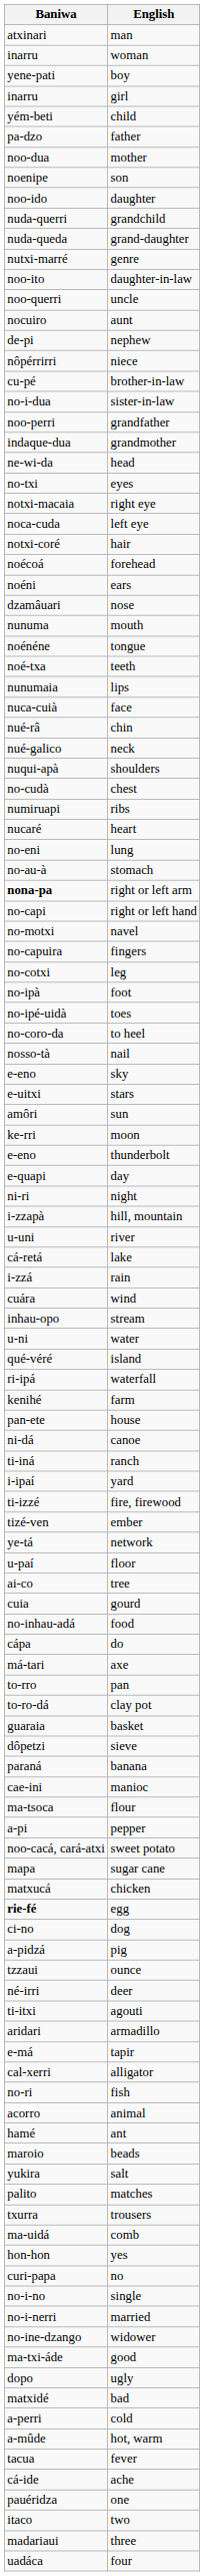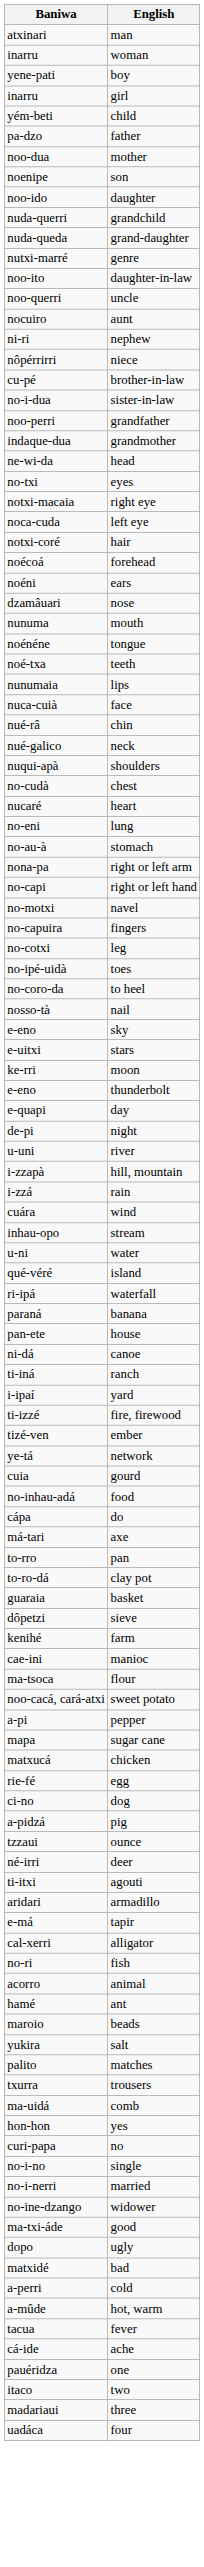 <table class="wikitable">
 <tr>
 <th>Baniwa</th>
 <th>English</th>
 </tr>
 <tr>
 <td>atxinari</td>
 <td>man</td>
 </tr>
 <tr>
 <td>inarru</td>
 <td>woman</td>
 </tr>
 <tr>
 <td>yene-pati</td>
 <td>boy</td>
 </tr>
 <tr>
 <td>inarru</td>
 <td>girl</td>
 </tr>
 <tr>
 <td>yém-beti</td>
 <td>child</td>
 </tr>
 <tr>
 <td>pa-dzo</td>
 <td>father</td>
 </tr>
 <tr>
 <td>noo-dua</td>
 <td>mother</td>
 </tr>
 <tr>
 <td>noenipe</td>
 <td>son</td>
 </tr>
 <tr>
 <td>noo-ido</td>
 <td>daughter</td>
 </tr>
 <tr>
 <td>nuda-querri</td>
 <td>grandchild</td>
 </tr>
 <tr>
 <td>nuda-queda</td>
 <td>grand-daughter</td>
 </tr>
 <tr>
 <td>nutxi-marré</td>
 <td>genre</td>
 </tr>
 <tr>
 <td>noo-ito</td>
 <td>daughter-in-law</td>
 </tr>
 <tr>
 <td>noo-querri</td>
 <td>uncle</td>
 </tr>
 <tr>
 <td>nocuiro</td>
 <td>aunt</td>
 </tr>
 <tr>
-<td>de-pi</td>
+<td>ni-ri</td>
 <td>nephew</td>
 </tr>
 <tr>
 <td>nôpérrirri</td>
 <td>niece</td>
 </tr>
 <tr>
 <td>cu-pé</td>
 <td>brother-in-law</td>
 </tr>
 <tr>
 <td>no-i-dua</td>
 <td>sister-in-law</td>
 </tr>
 <tr>
 <td>noo-perri</td>
 <td>grandfather</td>
 </tr>
 <tr>
 <td>indaque-dua</td>
 <td>grandmother</td>
 </tr>
 <tr>
 <td>ne-wi-da</td>
 <td>head</td>
 </tr>
 <tr>
 <td>no-txi</td>
 <td>eyes</td>
 </tr>
 <tr>
 <td>notxi-macaia</td>
 <td>right eye</td>
 </tr>
 <tr>
 <td>noca-cuda</td>
 <td>left eye</td>
 </tr>
 <tr>
 <td>notxi-coré</td>
 <td>hair</td>
 </tr>
 <tr>
 <td>noécoá</td>
 <td>forehead</td>
 </tr>
 <tr>
 <td>noéni</td>
 <td>ears</td>
 </tr>
 <tr>
 <td>dzamâuari</td>
 <td>nose</td>
 </tr>
 <tr>
 <td>nunuma</td>
 <td>mouth</td>
 </tr>
 <tr>
 <td>noénéne</td>
 <td>tongue</td>
 </tr>
 <tr>
 <td>noé-txa</td>
 <td>teeth</td>
 </tr>
 <tr>
 <td>nunumaia</td>
 <td>lips</td>
 </tr>
 <tr>
 <td>nuca-cuià</td>
 <td>face</td>
 </tr>
 <tr>
 <td>nué-râ</td>
 <td>chin</td>
 </tr>
 <tr>
 <td>nué-galico</td>
 <td>neck</td>
 </tr>
 <tr>
 <td>nuqui-apà</td>
 <td>shoulders</td>
 </tr>
 <tr>
 <td>no-cudà</td>
 <td>chest</td>
 </tr>
 <tr>
-<td>numiruapi</td>
-<td>ribs</td>
-</tr>
-<tr>
 <td>nucaré</td>
 <td>heart</td>
 </tr>
 <tr>
 <td>no-eni</td>
 <td>lung</td>
 </tr>
 <tr>
 <td>no-au-à</td>
 <td>stomach</td>
 </tr>
 <tr>
-<td><strong>nona-pa</strong></td>
+<td>nona-pa</td>
 <td>right or left arm</td>
 </tr>
 <tr>
 <td>no-capi</td>
 <td>right or left hand</td>
 </tr>
 <tr>
 <td>no-motxi</td>
 <td>navel</td>
 </tr>
 <tr>
 <td>no-capuira</td>
 <td>fingers</td>
 </tr>
 <tr>
 <td>no-cotxi</td>
 <td>leg</td>
-</tr>
-<tr>
-<td>no-ipà</td>
-<td>foot</td>
 </tr>
 <tr>
 <td>no-ipé-uidà</td>
 <td>toes</td>
 </tr>
 <tr>
 <td>no-coro-da</td>
 <td>to heel</td>
 </tr>
 <tr>
 <td>nosso-tà</td>
 <td>nail</td>
 </tr>
 <tr>
 <td>e-eno</td>
 <td>sky</td>
 </tr>
 <tr>
 <td>e-uitxi</td>
 <td>stars</td>
 </tr>
 <tr>
-<td>amôri</td>
-<td>sun</td>
-</tr>
-<tr>
 <td>ke-rri</td>
 <td>moon</td>
 </tr>
 <tr>
 <td>e-eno</td>
 <td>thunderbolt</td>
 </tr>
 <tr>
 <td>e-quapi</td>
 <td>day</td>
 </tr>
 <tr>
-<td>ni-ri</td>
+<td>de-pi</td>
 <td>night</td>
-</tr>
-<tr>
-<td>i-zzapà</td>
-<td>hill, mountain</td>
 </tr>
 <tr>
 <td>u-uni</td>
 <td>river</td>
 </tr>
 <tr>
-<td>cá-retá</td>
-<td>lake</td>
+<td>i-zzapà</td>
+<td>hill, mountain</td>
 </tr>
 <tr>
 <td>i-zzá</td>
 <td>rain</td>
 </tr>
 <tr>
 <td>cuára</td>
 <td>wind</td>
 </tr>
 <tr>
 <td>inhau-opo</td>
 <td>stream</td>
 </tr>
 <tr>
 <td>u-ni</td>
 <td>water</td>
 </tr>
 <tr>
 <td>qué-véré</td>
 <td>island</td>
 </tr>
 <tr>
 <td>ri-ipá</td>
 <td>waterfall</td>
 </tr>
 <tr>
-<td>kenihé</td>
-<td>farm</td>
+<td>paraná</td>
+<td>banana</td>
 </tr>
 <tr>
 <td>pan-ete</td>
 <td>house</td>
 </tr>
 <tr>
 <td>ni-dá</td>
 <td>canoe</td>
 </tr>
 <tr>
 <td>ti-iná</td>
 <td>ranch</td>
 </tr>
 <tr>
 <td>i-ipaí</td>
 <td>yard</td>
 </tr>
 <tr>
 <td>ti-izzé</td>
 <td>fire, firewood</td>
 </tr>
 <tr>
 <td>tizé-ven</td>
 <td>ember</td>
 </tr>
 <tr>
 <td>ye-tá</td>
 <td>network</td>
-</tr>
-<tr>
-<td>u-paí</td>
-<td>floor</td>
-</tr>
-<tr>
-<td>ai-co</td>
-<td>tree</td>
 </tr>
 <tr>
 <td>cuia</td>
 <td>gourd</td>
 </tr>
 <tr>
 <td>no-inhau-adá</td>
 <td>food</td>
 </tr>
 <tr>
 <td>cápa</td>
 <td>do</td>
 </tr>
 <tr>
 <td>má-tari</td>
 <td>axe</td>
 </tr>
 <tr>
 <td>to-rro</td>
 <td>pan</td>
 </tr>
 <tr>
 <td>to-ro-dá</td>
 <td>clay pot</td>
 </tr>
 <tr>
 <td>guaraia</td>
 <td>basket</td>
 </tr>
 <tr>
 <td>dôpetzi</td>
 <td>sieve</td>
 </tr>
 <tr>
-<td>paraná</td>
-<td>banana</td>
+<td>kenihé</td>
+<td>farm</td>
 </tr>
 <tr>
 <td>cae-ini</td>
 <td>manioc</td>
 </tr>
 <tr>
 <td>ma-tsoca</td>
 <td>flour</td>
 </tr>
 <tr>
+<td>noo-cacá, cará-atxi</td>
+<td>sweet potato</td>
+</tr>
+<tr>
 <td>a-pi</td>
 <td>pepper</td>
-</tr>
-<tr>
-<td>noo-cacá, cará-atxi</td>
-<td>sweet potato</td>
 </tr>
 <tr>
 <td>mapa</td>
 <td>sugar cane</td>
 </tr>
 <tr>
 <td>matxucá</td>
 <td>chicken</td>
 </tr>
 <tr>
-<td><strong>rie-fé</strong></td>
+<td>rie-fé</td>
 <td>egg</td>
 </tr>
 <tr>
 <td>ci-no</td>
 <td>dog</td>
 </tr>
 <tr>
 <td>a-pidzá</td>
 <td>pig</td>
 </tr>
 <tr>
 <td>tzzaui</td>
 <td>ounce</td>
 </tr>
 <tr>
 <td>né-irri</td>
 <td>deer</td>
 </tr>
 <tr>
 <td>ti-itxi</td>
 <td>agouti</td>
 </tr>
 <tr>
 <td>aridari</td>
 <td>armadillo</td>
 </tr>
 <tr>
 <td>e-má</td>
 <td>tapir</td>
 </tr>
 <tr>
 <td>cal-xerri</td>
 <td>alligator</td>
 </tr>
 <tr>
 <td>no-ri</td>
 <td>fish</td>
 </tr>
 <tr>
 <td>acorro</td>
 <td>animal</td>
 </tr>
 <tr>
 <td>hamé</td>
 <td>ant</td>
 </tr>
 <tr>
 <td>maroio</td>
 <td>beads</td>
 </tr>
 <tr>
 <td>yukira</td>
 <td>salt</td>
 </tr>
 <tr>
 <td>palito</td>
 <td>matches</td>
 </tr>
 <tr>
 <td>txurra</td>
 <td>trousers</td>
 </tr>
 <tr>
 <td>ma-uidá</td>
 <td>comb</td>
 </tr>
 <tr>
 <td>hon-hon</td>
 <td>yes</td>
 </tr>
 <tr>
 <td>curi-papa</td>
 <td>no</td>
 </tr>
 <tr>
 <td>no-i-no</td>
 <td>single</td>
 </tr>
 <tr>
 <td>no-i-nerri</td>
 <td>married</td>
 </tr>
 <tr>
 <td>no-ine-dzango</td>
 <td>widower</td>
 </tr>
 <tr>
 <td>ma-txi-áde</td>
 <td>good</td>
 </tr>
 <tr>
 <td>dopo</td>
 <td>ugly</td>
 </tr>
 <tr>
 <td>matxidé</td>
 <td>bad</td>
 </tr>
 <tr>
 <td>a-perri</td>
 <td>cold</td>
 </tr>
 <tr>
 <td>a-mûde</td>
 <td>hot, warm</td>
 </tr>
 <tr>
 <td>tacua</td>
 <td>fever</td>
 </tr>
 <tr>
 <td>cá-ide</td>
 <td>ache</td>
 </tr>
 <tr>
 <td>pauéridza</td>
 <td>one</td>
 </tr>
 <tr>
 <td>itaco</td>
 <td>two</td>
 </tr>
 <tr>
 <td>madariaui</td>
 <td>three</td>
 </tr>
 <tr>
 <td>uadáca</td>
 <td>four</td>
 </tr>
 </table>
